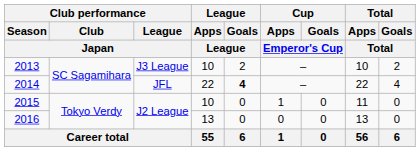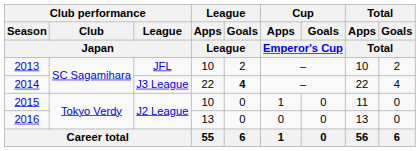 <table class="wikitable" style="text-align:center">
 <tr>
 <th colspan=3>Club performance</th>
 <th colspan=2>League</th>
 <th colspan=2>Cup</th>
 <th colspan=2>Total</th>
 </tr>
 <tr>
 <th>Season</th>
 <th>Club</th>
 <th>League</th>
 <th>Apps</th>
 <th>Goals</th>
 <th>Apps</th>
 <th>Goals</th>
 <th>Apps</th>
 <th>Goals</th>
 </tr>
 <tr>
 <th colspan=3>Japan</th>
 <th colspan=2>League</th>
 <th colspan=2><a href='#'>Emperor's Cup</a></th>
 <th colspan=2>Total</th>
 </tr>
 <tr>
 <td><a href='#'>2013</a></td>
 <td rowspan="2"><a href='#'>SC Sagamihara</a></td>
-<td rowspan="1"><a href='#'>J3 League</a></td>
+<td rowspan="1"><a href='#'>JFL</a></td>
 <td>10</td>
 <td>2</td>
 <td colspan="2">–</td>
 <td>10</td>
 <td>2</td>
 </tr>
 <tr>
 <td><a href='#'>2014</a></td>
-<td rowspan="1"><a href='#'>JFL</a></td>
+<td rowspan="1"><a href='#'>J3 League</a></td>
 <td>22</td>
 <td><strong>4</strong></td>
 <td colspan="2">–</td>
 <td>22</td>
 <td>4</td>
 </tr>
 <tr>
 <td><a href='#'>2015</a></td>
 <td rowspan="2"><a href='#'>Tokyo Verdy</a></td>
 <td rowspan="2"><a href='#'>J2 League</a></td>
 <td>10</td>
 <td>0</td>
 <td>1</td>
 <td>0</td>
 <td>11</td>
 <td>0</td>
 </tr>
 <tr>
 <td><a href='#'>2016</a></td>
 <td>13</td>
 <td>0</td>
 <td>0</td>
 <td>0</td>
 <td>13</td>
 <td>0</td>
 </tr>
 <tr>
 <th colspan=3>Career total</th>
 <th>55</th>
 <th>6</th>
 <th>1</th>
 <th>0</th>
 <th>56</th>
 <th>6</th>
 </tr>
 </table>
